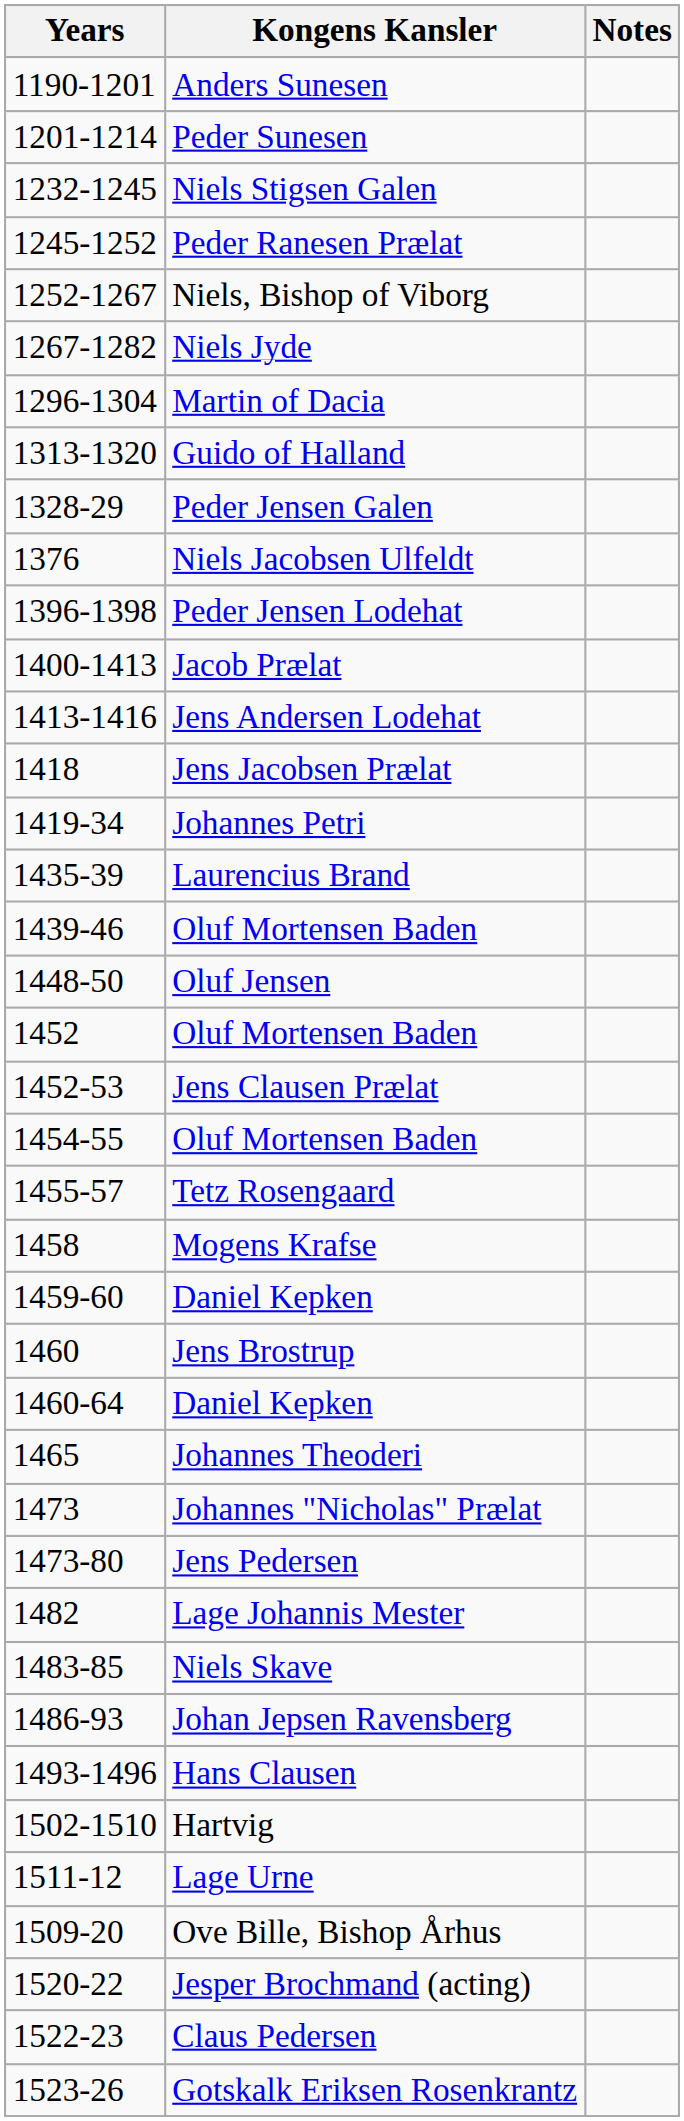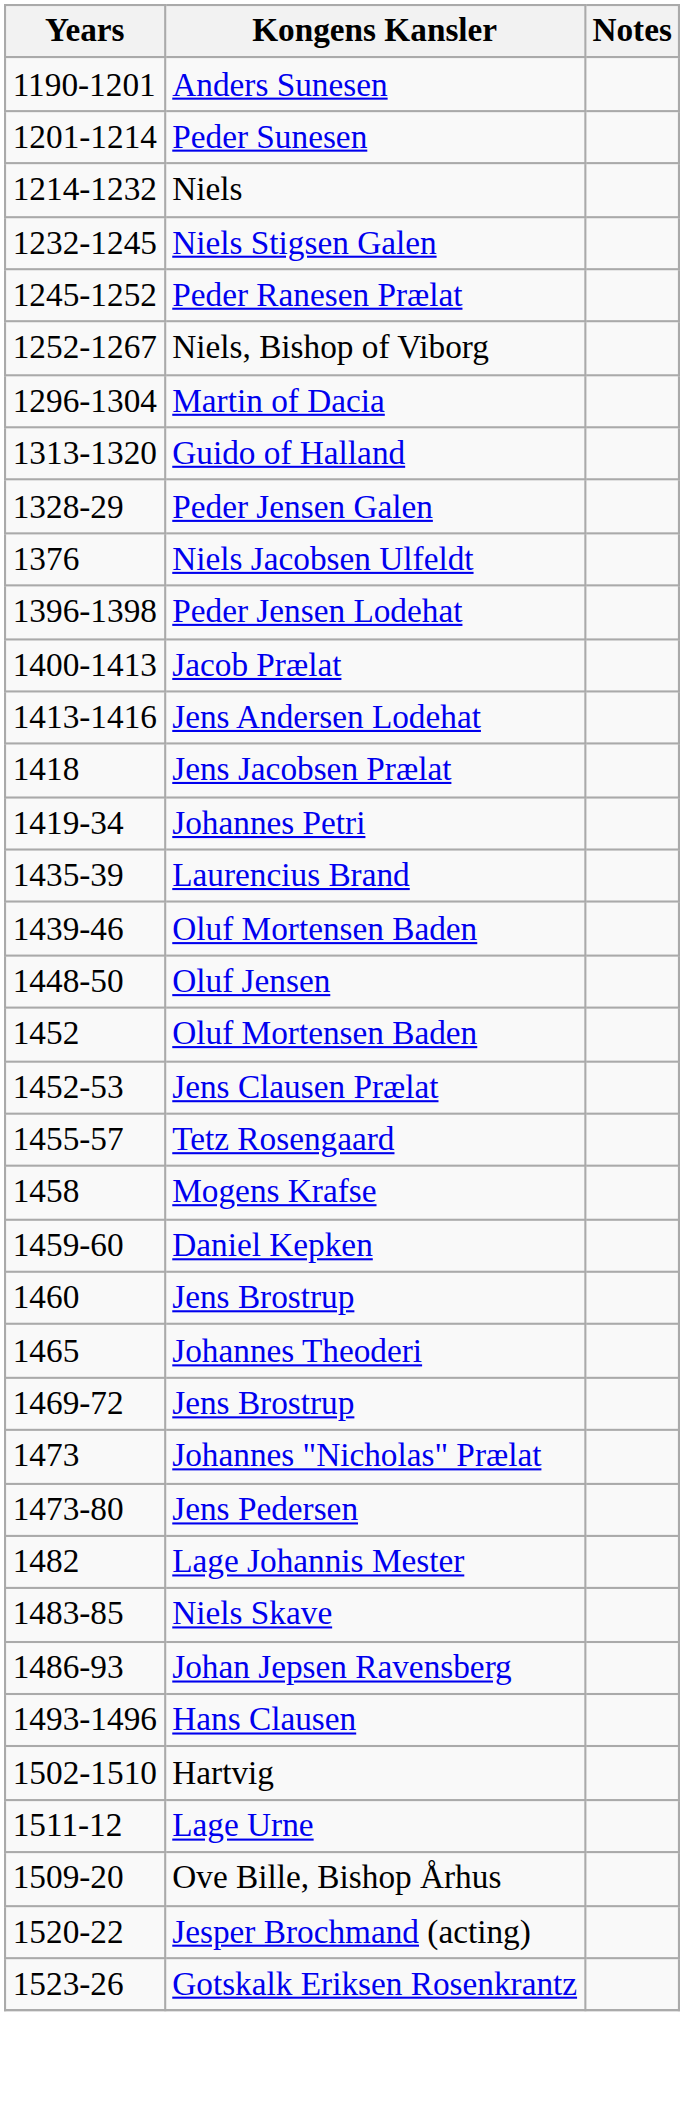 <table class="wikitable">
 <tr>
 <th>Years</th>
 <th>Kongens Kansler</th>
 <th>Notes</th>
 </tr>
 <tr>
 <td>1190-1201</td>
 <td><a href='#'>Anders Sunesen</a></td>
 <td></td>
 </tr>
 <tr>
 <td>1201-1214</td>
 <td><a href='#'>Peder Sunesen</a></td>
 <td></td>
 </tr>
 <tr>
+<td>1214-1232</td>
+<td>Niels</td>
+<td></td>
+</tr>
+<tr>
 <td>1232-1245</td>
 <td><a href='#'>Niels Stigsen Galen</a></td>
 <td></td>
 </tr>
 <tr>
 <td>1245-1252</td>
 <td><a href='#'>Peder Ranesen Prælat</a></td>
 <td></td>
 </tr>
 <tr>
 <td>1252-1267</td>
 <td>Niels, Bishop of Viborg</td>
-<td></td>
-</tr>
-<tr>
-<td>1267-1282</td>
-<td><a href='#'>Niels Jyde</a></td>
 <td></td>
 </tr>
 <tr>
 <td>1296-1304</td>
 <td><a href='#'>Martin of Dacia</a></td>
 <td></td>
 </tr>
 <tr>
 <td>1313-1320</td>
 <td><a href='#'>Guido of Halland</a></td>
 <td></td>
 </tr>
 <tr>
 <td>1328-29</td>
 <td><a href='#'>Peder Jensen Galen</a></td>
 <td></td>
 </tr>
 <tr>
 <td>1376</td>
 <td><a href='#'>Niels Jacobsen Ulfeldt</a></td>
 <td></td>
 </tr>
 <tr>
 <td>1396-1398</td>
 <td><a href='#'>Peder Jensen Lodehat</a></td>
 <td></td>
 </tr>
 <tr>
 <td>1400-1413</td>
 <td><a href='#'>Jacob Prælat</a></td>
 <td></td>
 </tr>
 <tr>
 <td>1413-1416</td>
 <td><a href='#'>Jens Andersen Lodehat</a></td>
 <td></td>
 </tr>
 <tr>
 <td>1418</td>
 <td><a href='#'>Jens Jacobsen Prælat</a></td>
 <td></td>
 </tr>
 <tr>
 <td>1419-34</td>
 <td><a href='#'>Johannes Petri</a></td>
 <td></td>
 </tr>
 <tr>
 <td>1435-39</td>
 <td><a href='#'>Laurencius Brand</a></td>
 <td></td>
 </tr>
 <tr>
 <td>1439-46</td>
 <td><a href='#'>Oluf Mortensen Baden</a></td>
 <td></td>
 </tr>
 <tr>
 <td>1448-50</td>
 <td><a href='#'>Oluf Jensen</a></td>
 <td></td>
 </tr>
 <tr>
 <td>1452</td>
 <td><a href='#'>Oluf Mortensen Baden</a></td>
 <td></td>
 </tr>
 <tr>
 <td>1452-53</td>
 <td><a href='#'>Jens Clausen Prælat</a></td>
 <td></td>
 </tr>
 <tr>
-<td>1454-55</td>
-<td><a href='#'>Oluf Mortensen Baden</a></td>
-<td></td>
-</tr>
-<tr>
 <td>1455-57</td>
 <td><a href='#'>Tetz Rosengaard</a></td>
 <td></td>
 </tr>
 <tr>
 <td>1458</td>
 <td><a href='#'>Mogens Krafse</a></td>
 <td></td>
 </tr>
 <tr>
 <td>1459-60</td>
 <td><a href='#'>Daniel Kepken</a></td>
 <td></td>
 </tr>
 <tr>
 <td>1460</td>
 <td><a href='#'>Jens Brostrup</a></td>
 <td></td>
 </tr>
 <tr>
-<td>1460-64</td>
-<td><a href='#'>Daniel Kepken</a></td>
+<td>1465</td>
+<td><a href='#'>Johannes Theoderi</a></td>
 <td></td>
 </tr>
 <tr>
-<td>1465</td>
-<td><a href='#'>Johannes Theoderi</a></td>
+<td>1469-72</td>
+<td><a href='#'>Jens Brostrup</a></td>
 <td></td>
 </tr>
 <tr>
 <td>1473</td>
 <td><a href='#'>Johannes "Nicholas" Prælat</a></td>
 <td></td>
 </tr>
 <tr>
 <td>1473-80</td>
 <td><a href='#'>Jens Pedersen</a></td>
 <td></td>
 </tr>
 <tr>
 <td>1482</td>
 <td><a href='#'>Lage Johannis Mester</a></td>
 <td></td>
 </tr>
 <tr>
 <td>1483-85</td>
 <td><a href='#'>Niels Skave</a></td>
 <td></td>
 </tr>
 <tr>
 <td>1486-93</td>
 <td><a href='#'>Johan Jepsen Ravensberg</a></td>
 <td></td>
 </tr>
 <tr>
 <td>1493-1496</td>
 <td><a href='#'>Hans Clausen</a></td>
 <td></td>
 </tr>
 <tr>
 <td>1502-1510</td>
 <td>Hartvig</td>
 <td></td>
 </tr>
 <tr>
 <td>1511-12</td>
 <td><a href='#'>Lage Urne</a></td>
 <td></td>
 </tr>
 <tr>
 <td>1509-20</td>
 <td>Ove Bille, Bishop Århus</td>
 <td></td>
 </tr>
 <tr>
 <td>1520-22</td>
 <td><a href='#'>Jesper Brochmand</a> (acting)</td>
 <td></td>
 </tr>
 <tr>
-<td>1522-23</td>
-<td><a href='#'>Claus Pedersen</a></td>
-<td></td>
-</tr>
-<tr>
 <td>1523-26</td>
 <td><a href='#'>Gotskalk Eriksen Rosenkrantz</a></td>
 <td></td>
 </tr>
 <tr>
 </tr>
 </table>
